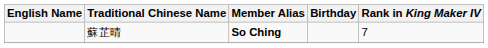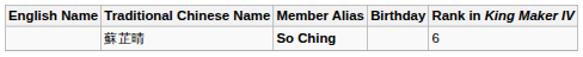 <table class="wikitable">
 <tr>
 <th>English Name</th>
 <th>Traditional Chinese Name</th>
 <th>Member Alias</th>
 <th>Birthday</th>
 <th>Rank in <em>King Maker IV</em></th>
 </tr>
 <tr>
 <td> </td>
 <td>蘇芷晴</td>
 <td><strong>So Ching</strong></td>
 <td></td>
-<td>7</td>
+<td>6</td>
 </tr>
 <tr>
 </tr>
 </table>
